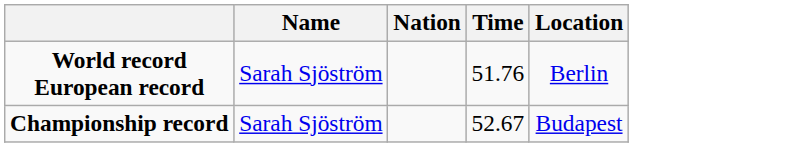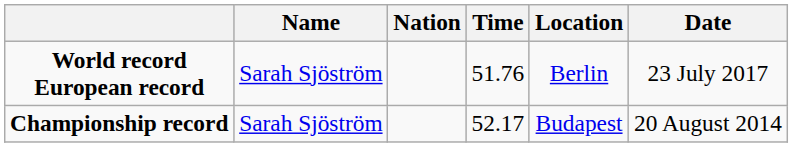 <table class=wikitable style=text-align:center>
 <tr>
 <th></th>
 <th>Name</th>
 <th>Nation</th>
 <th>Time</th>
 <th>Location</th>
+<th>Date</th>
 </tr>
 <tr>
 <td><strong>World record<br>European record</strong></td>
 <td align=left><a href='#'>Sarah Sjöström</a></td>
 <td align=left></td>
 <td align=left>51.76</td>
 <td><a href='#'>Berlin</a></td>
+<td>23 July 2017</td>
 </tr>
 <tr>
 <td><strong>Championship record</strong></td>
 <td align=left><a href='#'>Sarah Sjöström</a></td>
 <td align=left></td>
-<td align=left>52.67</td>
+<td align=left>52.17</td>
 <td><a href='#'>Budapest</a></td>
+<td>20 August 2014</td>
 </tr>
 </table>
